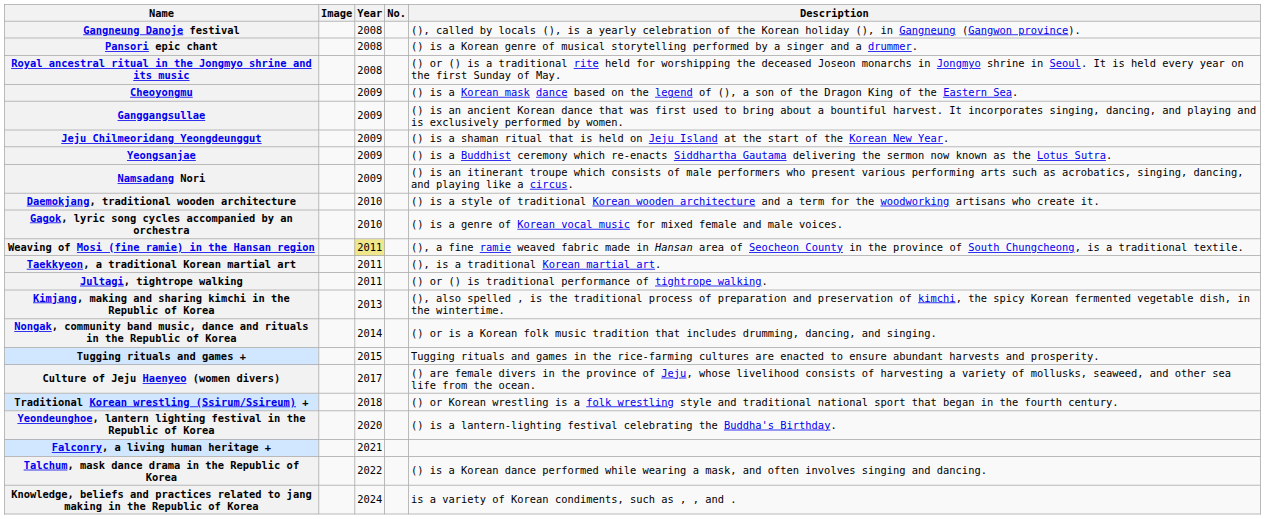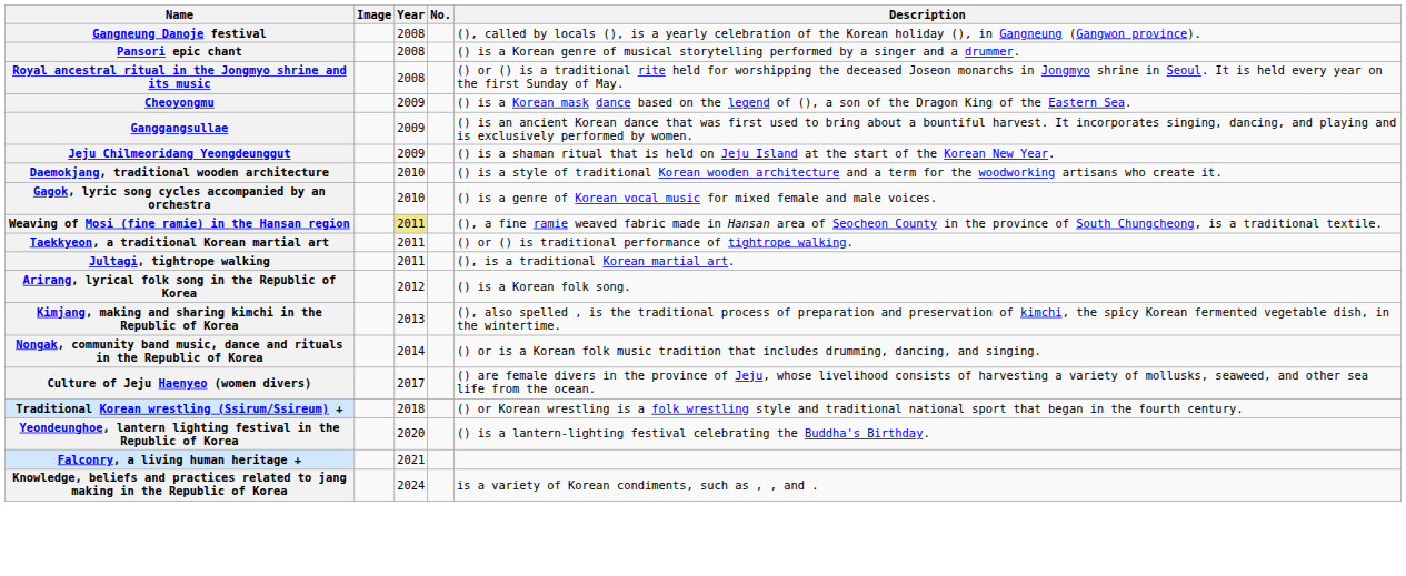 <table class="wikitable sortable plainrowheaders">
 <tr>
 <th style="width:25%">Name</th>
 <th class="unsortable">Image</th>
 <th>Year</th>
 <th>No.</th>
 <th class="unsortable">Description</th>
 </tr>
 <tr>
 <th scope="row"><a href='#'>Gangneung Danoje</a> festival</th>
 <td></td>
 <td>2008</td>
 <td></td>
 <td><em></em> (), called by locals <em></em> (), is a yearly celebration of the Korean holiday  (), in <a href='#'>Gangneung</a> (<a href='#'>Gangwon province</a>).</td>
 </tr>
 <tr>
 <th scope="row"><a href='#'>Pansori</a> epic chant</th>
 <td></td>
 <td>2008</td>
 <td></td>
 <td><em></em> () is a Korean genre of musical storytelling performed by a singer and a <a href='#'>drummer</a>.</td>
 </tr>
 <tr>
 <th scope="row"><a href='#'>Royal ancestral ritual in the Jongmyo shrine and its music</a></th>
 <td></td>
 <td>2008</td>
 <td></td>
 <td><em></em> () or <em></em> () is a traditional <a href='#'>rite</a> held for worshipping the deceased Joseon monarchs in <a href='#'>Jongmyo</a> shrine in <a href='#'>Seoul</a>. It is held every year on the first Sunday of May.</td>
 </tr>
 <tr>
 <th scope="row"><a href='#'>Cheoyongmu</a></th>
 <td></td>
 <td>2009</td>
 <td></td>
 <td><em></em> () is a <a href='#'>Korean mask</a> <a href='#'>dance</a> based on the <a href='#'>legend</a> of <em></em> (), a son of the Dragon King of the <a href='#'>Eastern Sea</a>.</td>
 </tr>
 <tr>
 <th scope="row"><a href='#'>Ganggangsullae</a></th>
 <td></td>
 <td>2009</td>
 <td></td>
 <td><em></em> () is an ancient Korean dance that was first used to bring about a bountiful harvest. It incorporates singing, dancing, and playing and is exclusively performed by women.</td>
 </tr>
 <tr>
 <th scope="row"><a href='#'>Jeju Chilmeoridang Yeongdeunggut</a></th>
 <td></td>
 <td>2009</td>
 <td></td>
 <td><em></em> () is a shaman ritual that is held on <a href='#'>Jeju Island</a> at the start of the <a href='#'>Korean New Year</a>.</td>
 </tr>
 <tr>
-<th scope="row"><a href='#'>Yeongsanjae</a></th>
-<td></td>
-<td>2009</td>
-<td></td>
-<td><em></em> () is a <a href='#'>Buddhist</a> ceremony which re-enacts <a href='#'>Siddhartha Gautama</a> delivering the sermon now known as the <a href='#'>Lotus Sutra</a>.</td>
-</tr>
-<tr>
-<th scope="row"><a href='#'>Namsadang</a> Nori</th>
-<td></td>
-<td>2009</td>
-<td></td>
-<td><em></em> () is an itinerant troupe which consists of male performers who present various performing arts such as acrobatics, singing, dancing, and playing like a <a href='#'>circus</a>.</td>
-</tr>
-<tr>
 <th scope="row"><a href='#'>Daemokjang</a>, traditional wooden architecture</th>
 <td></td>
 <td>2010</td>
 <td></td>
 <td><em></em> () is a style of traditional <a href='#'>Korean wooden architecture</a> and a term for the <a href='#'>woodworking</a> artisans who create it.</td>
 </tr>
 <tr>
 <th scope="row"><a href='#'>Gagok</a>, lyric song cycles accompanied by an orchestra</th>
 <td></td>
 <td>2010</td>
 <td></td>
 <td><em></em> () is a genre of <a href='#'>Korean vocal music</a> for mixed female and male voices.</td>
 </tr>
 <tr>
 <th scope="row">Weaving of <a href='#'>Mosi (fine ramie) in the Hansan region</a></th>
 <td></td>
 <td style="background: khaki;">2011</td>
 <td></td>
 <td><em></em> (), a fine <a href='#'>ramie</a> weaved fabric made in <em>Hansan</em> area of <a href='#'>Seocheon County</a> in the province of <a href='#'>South Chungcheong</a>, is a traditional textile.</td>
 </tr>
 <tr>
 <th scope="row"><a href='#'>Taekkyeon</a>, a traditional Korean martial art</th>
 <td></td>
 <td>2011</td>
 <td></td>
-<td><em></em> (), is a traditional <a href='#'>Korean martial art</a>.</td>
+<td><em></em> () or <em></em> () is traditional performance of <a href='#'>tightrope walking</a>.</td>
 </tr>
 <tr>
 <th scope="row"><a href='#'>Jultagi</a>, tightrope walking</th>
 <td></td>
 <td>2011</td>
 <td></td>
-<td><em></em> () or <em></em> () is traditional performance of <a href='#'>tightrope walking</a>.</td>
+<td><em></em> (), is a traditional <a href='#'>Korean martial art</a>.</td>
+</tr>
+<tr>
+<th scope="row"><a href='#'>Arirang</a>, lyrical folk song in the Republic of Korea</th>
+<td></td>
+<td>2012</td>
+<td></td>
+<td><em></em> () is a Korean folk song.</td>
 </tr>
 <tr>
 <th scope="row"><a href='#'>Kimjang</a>, making and sharing kimchi in the Republic of Korea</th>
 <td></td>
 <td>2013</td>
 <td></td>
 <td><em></em> (), also spelled <em></em>, is the traditional process of preparation and preservation of <a href='#'>kimchi</a>, the spicy Korean fermented vegetable dish, in the wintertime.</td>
 </tr>
 <tr>
 <th scope="row"><a href='#'>Nongak</a>, community band music, dance and rituals in the Republic of Korea</th>
 <td></td>
 <td>2014</td>
 <td></td>
 <td><em></em> () or <em></em> is a Korean folk music tradition that includes drumming, dancing, and singing.</td>
-</tr>
-<tr>
-<th scope="row" style="background:#D0E7FF;">Tugging rituals and games +</th>
-<td></td>
-<td>2015</td>
-<td></td>
-<td>Tugging rituals and games in the rice-farming cultures are enacted to ensure abundant harvests and prosperity.</td>
 </tr>
 <tr>
 <th scope="row">Culture of Jeju <a href='#'>Haenyeo</a> (women divers)</th>
 <td></td>
 <td>2017</td>
 <td></td>
 <td><em></em> () are female divers in the province of <a href='#'>Jeju</a>, whose livelihood consists of harvesting a variety of mollusks, seaweed, and other sea life from the ocean.</td>
 </tr>
 <tr>
 <th scope="row" style="background:#D0E7FF;">Traditional <a href='#'>Korean wrestling (Ssirum/Ssireum)</a> +</th>
 <td></td>
 <td>2018</td>
 <td></td>
 <td><em></em> () or Korean wrestling is a <a href='#'>folk wrestling</a> style and  traditional national sport that began in the fourth century.</td>
 </tr>
 <tr>
 <th scope="row"><a href='#'>Yeondeunghoe</a>, lantern lighting festival in the Republic of Korea</th>
 <td></td>
 <td>2020</td>
 <td></td>
 <td><em></em> () is a lantern-lighting festival celebrating the <a href='#'>Buddha's Birthday</a>.</td>
 </tr>
 <tr>
 <th scope="row" style="background:#D0E7FF;"><a href='#'>Falconry</a>, a living human heritage +</th>
 <td></td>
 <td>2021</td>
 <td></td>
 <td></td>
 </tr>
 <tr>
-<th scope="row"><a href='#'>Talchum</a>, mask dance drama in the Republic of Korea</th>
-<td></td>
-<td>2022</td>
-<td></td>
-<td><em></em> () is a Korean dance performed while wearing a mask, and often involves singing and dancing.</td>
-</tr>
-<tr>
 <th scope="row">Knowledge, beliefs and practices related to jang making in the Republic of Korea</th>
 <td></td>
 <td>2024</td>
 <td></td>
 <td><em></em> is a variety of Korean condiments, such as <em></em>, <em></em>, and <em></em>.</td>
 </tr>
 </table>
